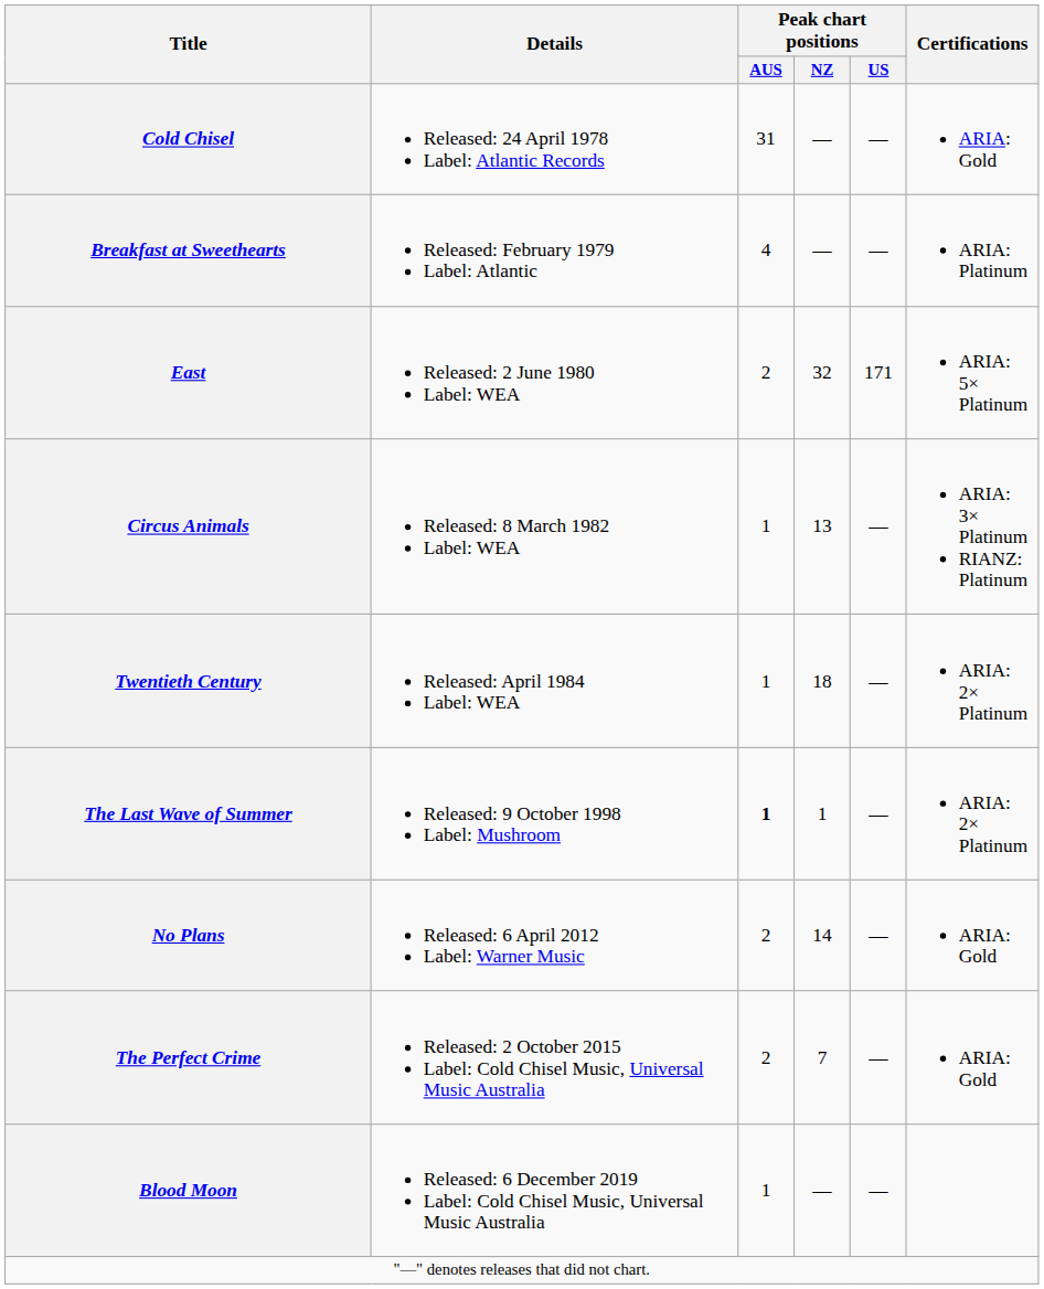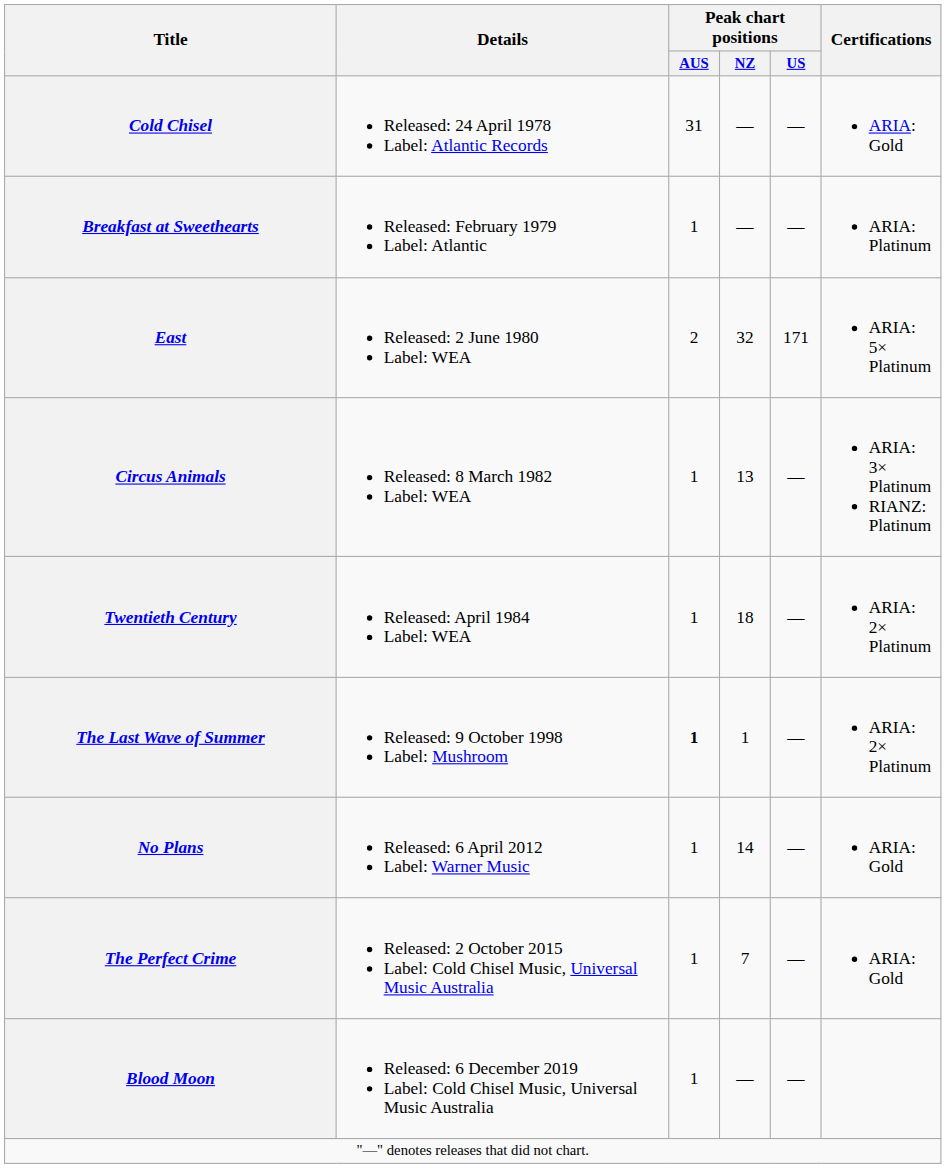 <table class="wikitable plainrowheaders">
 <tr>
 <th rowspan="2" width="300">Title</th>
 <th rowspan="2" width="300">Details</th>
 <th colspan="3">Peak chart positions</th>
 <th rowspan="2">Certifications</th>
 </tr>
 <tr>
 <th style="width:3em;font-size:85%"><a href='#'>AUS</a><br></th>
 <th style="width:3em;font-size:85%"><a href='#'>NZ</a><br></th>
 <th style="width:3em;font-size:85%"><a href='#'>US</a><br></th>
 </tr>
 <tr>
 <th scope="row"><em><a href='#'>Cold Chisel</a></em></th>
 <td><br><ul><li>Released: 24 April 1978</li><li>Label: <a href='#'>Atlantic Records</a></li></ul></td>
 <td align="center">31</td>
 <td align="center">—</td>
 <td align="center">—</td>
 <td><br><ul><li><a href='#'>ARIA</a>: Gold</li></ul></td>
 </tr>
 <tr>
 <th scope="row"><em><a href='#'>Breakfast at Sweethearts</a></em></th>
 <td><br><ul><li>Released: February 1979</li><li>Label: Atlantic</li></ul></td>
-<td align="center">4</td>
+<td align="center">1</td>
 <td align="center">—</td>
 <td align="center">—</td>
 <td><br><ul><li>ARIA: Platinum</li></ul></td>
 </tr>
 <tr>
 <th scope="row"><em><a href='#'>East</a></em></th>
 <td><br><ul><li>Released: 2 June 1980</li><li>Label: WEA</li></ul></td>
 <td align="center">2</td>
 <td align="center">32</td>
 <td align="center">171</td>
 <td><br><ul><li>ARIA: 5× Platinum</li></ul></td>
 </tr>
 <tr>
 <th scope="row"><em><a href='#'>Circus Animals</a></em></th>
 <td><br><ul><li>Released: 8 March 1982</li><li>Label: WEA</li></ul></td>
 <td align="center">1</td>
 <td align="center">13</td>
 <td align="center">—</td>
 <td><br><ul><li>ARIA: 3× Platinum</li><li>RIANZ: Platinum </li></ul></td>
 </tr>
 <tr>
 <th scope="row"><em><a href='#'>Twentieth Century</a></em></th>
 <td><br><ul><li>Released: April 1984</li><li>Label: WEA</li></ul></td>
 <td align="center">1</td>
 <td align="center">18</td>
 <td align="center">—</td>
 <td><br><ul><li>ARIA: 2× Platinum</li></ul></td>
 </tr>
 <tr>
 <th scope="row"><em><a href='#'>The Last Wave of Summer</a></em></th>
 <td><br><ul><li>Released: 9 October 1998</li><li>Label: <a href='#'>Mushroom</a></li></ul></td>
 <td align="center"><strong>1</strong></td>
 <td align="center">1</td>
 <td align="center">—</td>
 <td><br><ul><li>ARIA: 2× Platinum</li></ul></td>
 </tr>
 <tr>
 <th scope="row"><em><a href='#'>No Plans</a></em></th>
 <td><br><ul><li>Released: 6 April 2012</li><li>Label: <a href='#'>Warner Music</a></li></ul></td>
-<td align="center">2</td>
+<td align="center">1</td>
 <td align="center">14</td>
 <td align="center">—</td>
 <td><br><ul><li>ARIA: Gold</li></ul></td>
 </tr>
 <tr>
 <th scope="row"><em><a href='#'>The Perfect Crime</a></em></th>
 <td><br><ul><li>Released: 2 October 2015</li><li>Label: Cold Chisel Music, <a href='#'>Universal Music Australia</a></li></ul></td>
-<td align="center">2</td>
+<td align="center">1</td>
 <td align="center">7</td>
 <td align="center">—</td>
 <td><br><ul><li>ARIA: Gold</li></ul></td>
 </tr>
 <tr>
 <th scope="row"><em><a href='#'>Blood Moon</a></em></th>
 <td><br><ul><li>Released: 6 December 2019</li><li>Label: Cold Chisel Music, Universal Music Australia</li></ul></td>
 <td align="center">1</td>
 <td align="center">—</td>
 <td align="center">—</td>
 <td></td>
 </tr>
 <tr>
 <td align="center" colspan="7" style="font-size: 85%">"—" denotes releases that did not chart.</td>
 </tr>
 </table>
